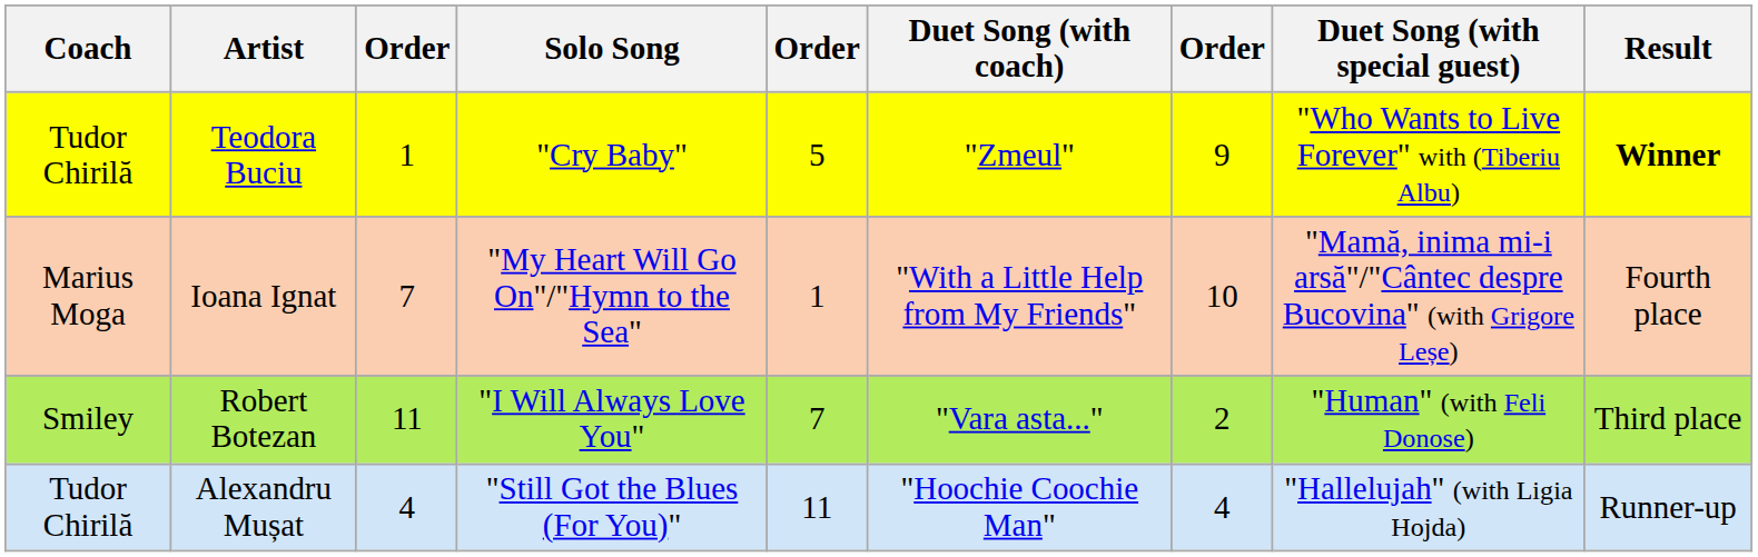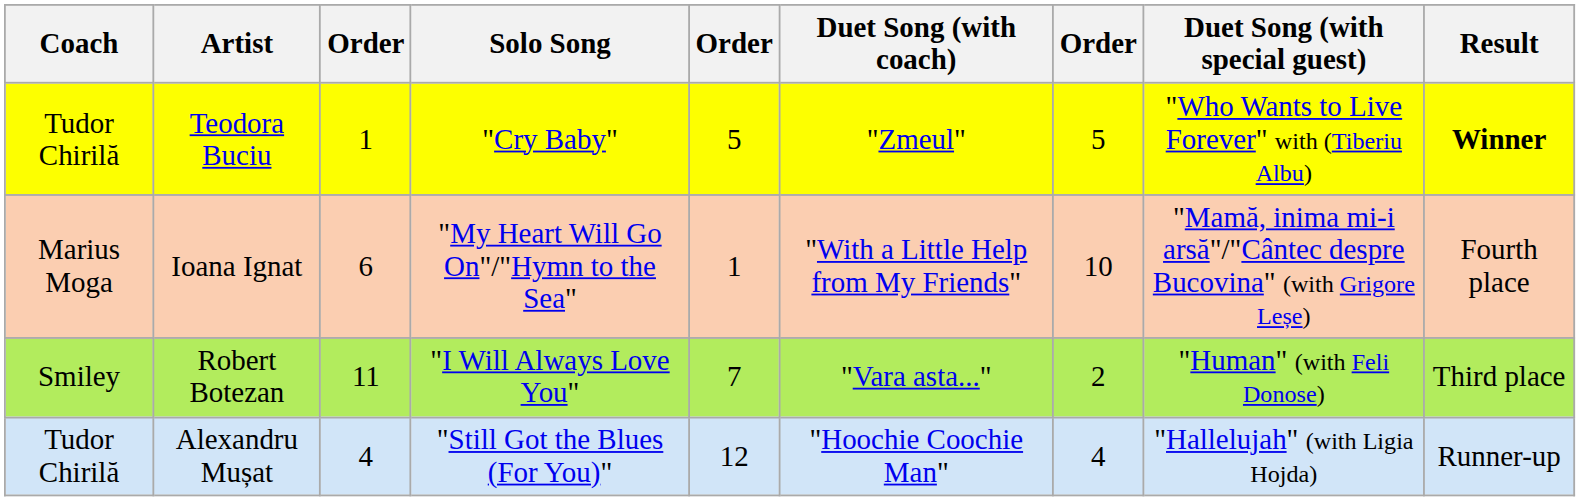 <table class="wikitable" style="text-align: center">
 <tr>
 <th style="width:10%;">Coach</th>
 <th style="width:11%;">Artist</th>
 <th style="width:02%;">Order</th>
 <th style="width:19%;">Solo Song</th>
 <th style="width:02%;">Order</th>
 <th style="width:19%;">Duet Song (with coach)</th>
 <th style="width:02%;">Order</th>
 <th style="width:19%;">Duet Song (with special guest)</th>
 <th style="width:10%;">Result</th>
 </tr>
 <tr style="background:#fdff00">
 <td>Tudor Chirilă</td>
 <td><a href='#'>Teodora Buciu</a></td>
 <td>1</td>
 <td>"<a href='#'>Cry Baby</a>"</td>
 <td>5</td>
 <td>"<a href='#'>Zmeul</a>"</td>
-<td>9</td>
+<td>5</td>
 <td>"<a href='#'>Who Wants to Live Forever</a>" <small>with (<a href='#'>Tiberiu Albu</a>)</small></td>
 <td><strong>Winner</strong></td>
 </tr>
 <tr style="background:#fbceb1">
 <td>Marius Moga</td>
 <td>Ioana Ignat</td>
-<td>7</td>
+<td>6</td>
 <td>"<a href='#'>My Heart Will Go On</a>"/"<a href='#'>Hymn to the Sea</a>"</td>
 <td>1</td>
 <td>"<a href='#'>With a Little Help from My Friends</a>"</td>
 <td>10</td>
 <td>"<a href='#'>Mamă, inima mi-i arsă</a>"/"<a href='#'>Cântec despre Bucovina</a>" <small>(with <a href='#'>Grigore Leșe</a>)</small></td>
 <td>Fourth place</td>
 </tr>
 <tr style="background:#b2ec5d">
 <td>Smiley</td>
 <td>Robert Botezan</td>
 <td>11</td>
 <td>"<a href='#'>I Will Always Love You</a>"</td>
 <td>7</td>
 <td>"<a href='#'>Vara asta...</a>"</td>
 <td>2</td>
 <td>"<a href='#'>Human</a>" <small>(with <a href='#'>Feli Donose</a>)</small></td>
 <td>Third place</td>
 </tr>
 <tr style="background:#d1e5f8">
 <td>Tudor Chirilă</td>
 <td>Alexandru Mușat</td>
 <td>4</td>
 <td>"<a href='#'>Still Got the Blues (For You)</a>"</td>
-<td>11</td>
+<td>12</td>
 <td>"<a href='#'>Hoochie Coochie Man</a>"</td>
 <td>4</td>
 <td>"<a href='#'>Hallelujah</a>" <small>(with Ligia Hojda)</small></td>
 <td>Runner-up</td>
 </tr>
 </table>
